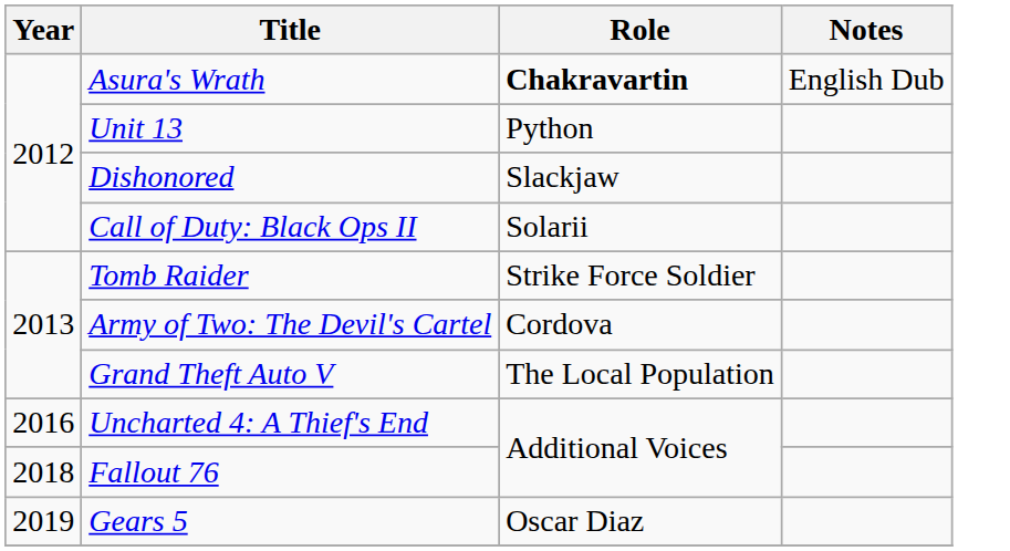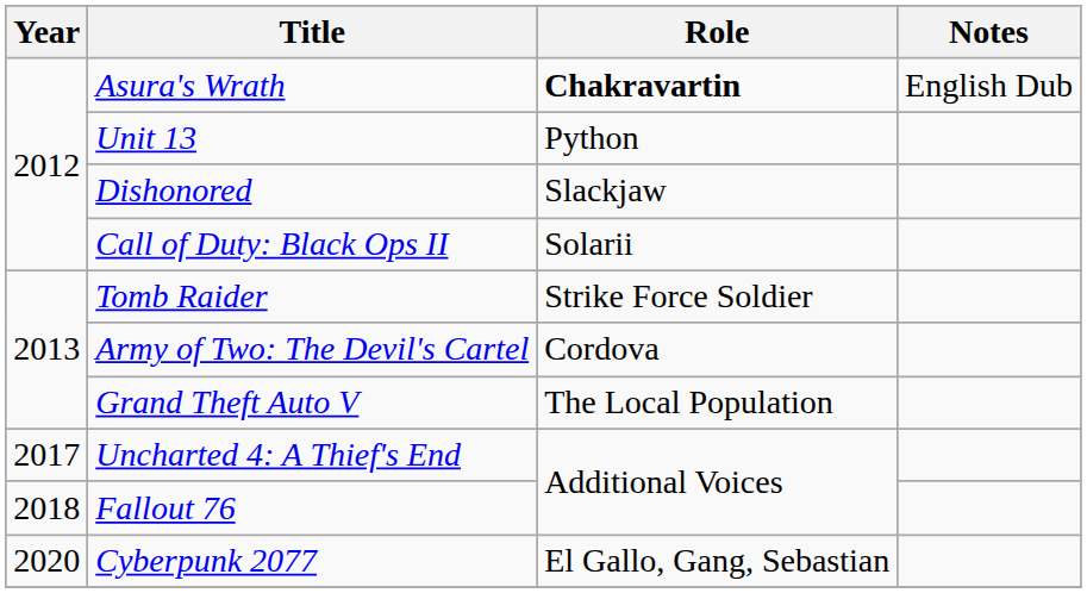 <table class="wikitable sortable">
 <tr>
 <th>Year</th>
 <th>Title</th>
 <th>Role</th>
 <th>Notes</th>
 </tr>
 <tr>
 <td rowspan=4>2012</td>
 <td><em><a href='#'>Asura's Wrath</a></em></td>
 <td><strong>Chakravartin</strong></td>
 <td>English Dub </td>
 </tr>
 <tr>
 <td><em><a href='#'>Unit 13</a></em></td>
 <td>Python</td>
 <td></td>
 </tr>
 <tr>
 <td><em><a href='#'>Dishonored</a></em></td>
 <td>Slackjaw</td>
 <td></td>
 </tr>
 <tr>
 <td><em><a href='#'>Call of Duty: Black Ops II</a></em></td>
 <td>Solarii</td>
 <td></td>
 </tr>
 <tr>
 <td rowspan=3>2013</td>
 <td><em><a href='#'>Tomb Raider</a></em></td>
 <td>Strike Force Soldier</td>
 <td></td>
 </tr>
 <tr>
 <td><em><a href='#'>Army of Two: The Devil's Cartel</a></em></td>
 <td>Cordova</td>
 <td></td>
 </tr>
 <tr>
 <td><em><a href='#'>Grand Theft Auto V</a></em></td>
 <td>The Local Population</td>
 <td></td>
 </tr>
 <tr>
-<td>2016</td>
+<td>2017</td>
 <td><em><a href='#'>Uncharted 4: A Thief's End</a></em></td>
 <td rowspan=2>Additional Voices</td>
 <td></td>
 </tr>
 <tr>
 <td>2018</td>
 <td><em><a href='#'>Fallout 76</a></em></td>
 <td></td>
 </tr>
 <tr>
-<td>2019</td>
-<td><em><a href='#'>Gears 5</a></em></td>
-<td>Oscar Diaz</td>
+<td>2020</td>
+<td><em><a href='#'>Cyberpunk 2077</a></em></td>
+<td>El Gallo, Gang, Sebastian</td>
 <td></td>
 </tr>
 <tr>
 </tr>
 </table>
